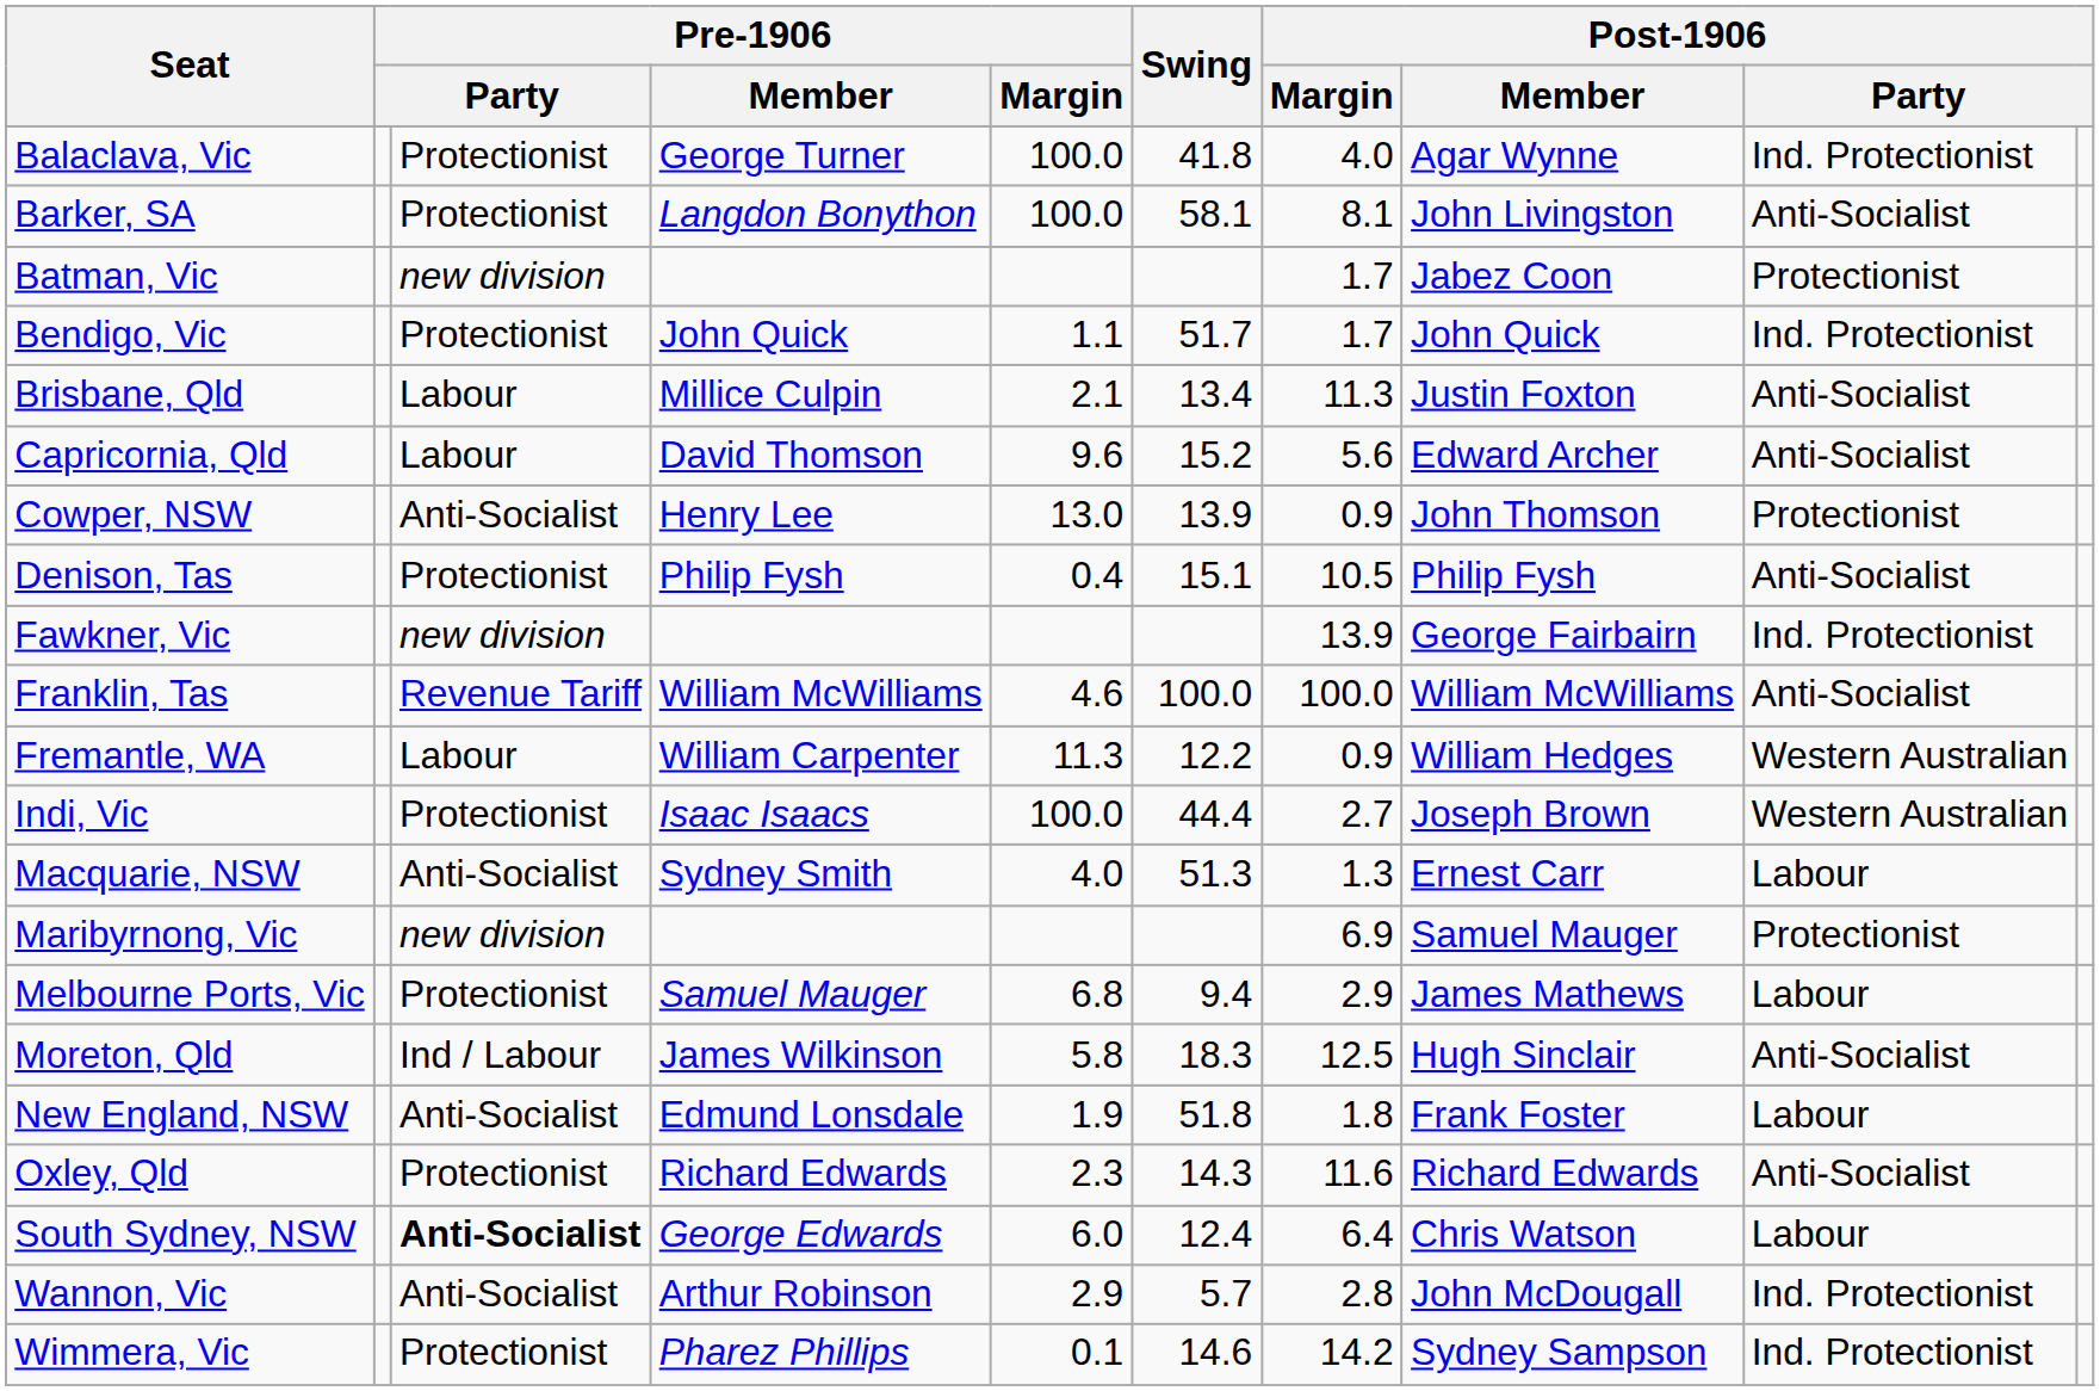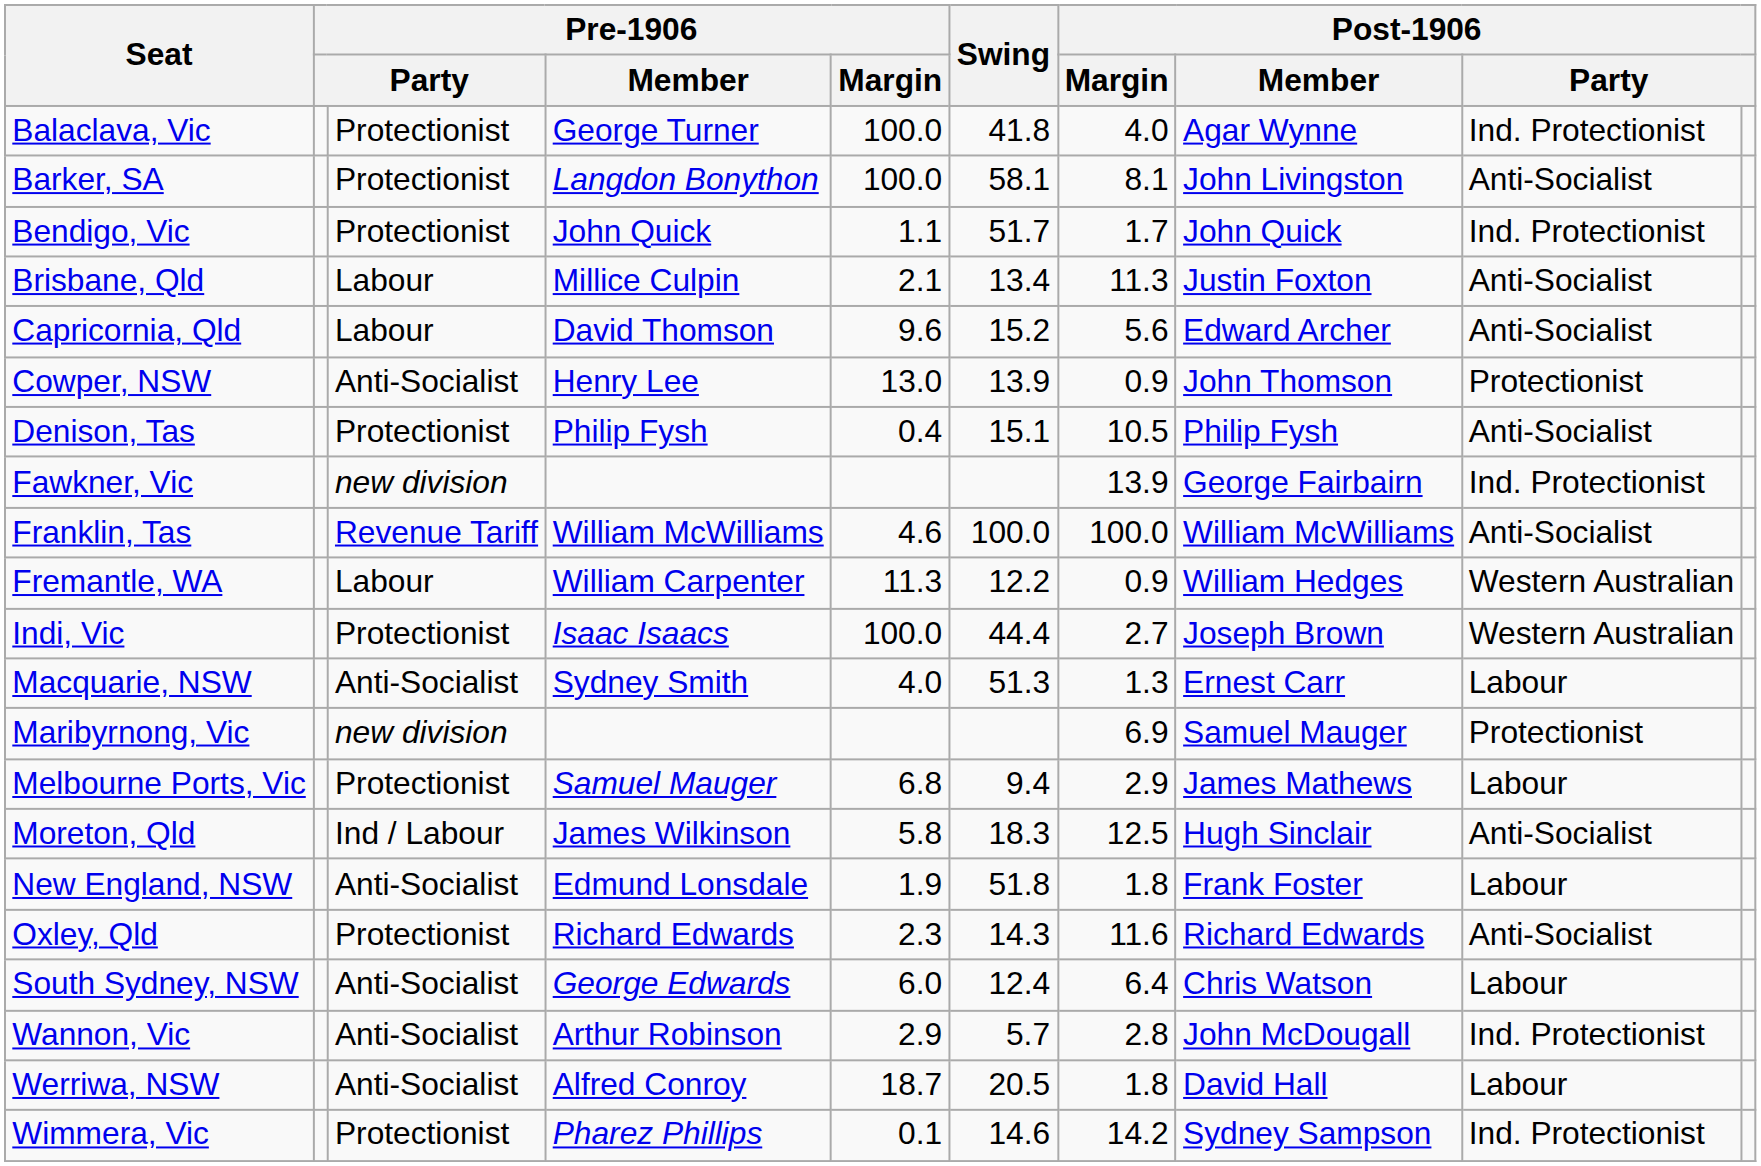 <table class="wikitable">
 <tr>
 <th rowspan="2">Seat</th>
 <th colspan="4">Pre-1906</th>
 <th rowspan="2">Swing</th>
 <th colspan="4">Post-1906</th>
 </tr>
 <tr>
 <th colspan="2">Party</th>
 <th>Member</th>
 <th>Margin</th>
 <th>Margin</th>
 <th>Member</th>
 <th colspan="2">Party</th>
 </tr>
 <tr>
 <td><a href='#'>Balaclava, Vic</a></td>
 <td></td>
 <td>Protectionist</td>
 <td><a href='#'>George Turner</a></td>
 <td style="text-align:right;">100.0</td>
 <td style="text-align:right;">41.8</td>
 <td style="text-align:right;">4.0</td>
 <td><a href='#'>Agar Wynne</a></td>
 <td>Ind. Protectionist</td>
 <td></td>
 </tr>
 <tr>
 <td><a href='#'>Barker, SA</a></td>
 <td></td>
 <td>Protectionist</td>
 <td><em><a href='#'>Langdon Bonython</a></em></td>
 <td style="text-align:right;">100.0</td>
 <td style="text-align:right;">58.1</td>
 <td style="text-align:right;">8.1</td>
 <td><a href='#'>John Livingston</a></td>
 <td>Anti-Socialist</td>
-<td></td>
-</tr>
-<tr>
-<td><a href='#'>Batman, Vic</a></td>
-<td></td>
-<td><em>new division</em></td>
-<td></td>
-<td></td>
-<td></td>
-<td style="text-align:right;">1.7</td>
-<td><a href='#'>Jabez Coon</a></td>
-<td>Protectionist</td>
 <td></td>
 </tr>
 <tr>
 <td><a href='#'>Bendigo, Vic</a></td>
 <td></td>
 <td>Protectionist</td>
 <td><a href='#'>John Quick</a></td>
 <td style="text-align:right;">1.1</td>
 <td style="text-align:right;">51.7</td>
 <td style="text-align:right;">1.7</td>
 <td><a href='#'>John Quick</a></td>
 <td>Ind. Protectionist</td>
 <td></td>
 </tr>
 <tr>
 <td><a href='#'>Brisbane, Qld</a></td>
 <td></td>
 <td>Labour</td>
 <td><a href='#'>Millice Culpin</a></td>
 <td style="text-align:right;">2.1</td>
 <td style="text-align:right;">13.4</td>
 <td style="text-align:right;">11.3</td>
 <td><a href='#'>Justin Foxton</a></td>
 <td>Anti-Socialist</td>
 <td></td>
 </tr>
 <tr>
 <td><a href='#'>Capricornia, Qld</a></td>
 <td></td>
 <td>Labour</td>
 <td><a href='#'>David Thomson</a></td>
 <td style="text-align:right;">9.6</td>
 <td style="text-align:right;">15.2</td>
 <td style="text-align:right;">5.6</td>
 <td><a href='#'>Edward Archer</a></td>
 <td>Anti-Socialist</td>
 <td></td>
 </tr>
 <tr>
 <td><a href='#'>Cowper, NSW</a></td>
 <td></td>
 <td>Anti-Socialist</td>
 <td><a href='#'>Henry Lee</a></td>
 <td style="text-align:right;">13.0</td>
 <td style="text-align:right;">13.9</td>
 <td style="text-align:right;">0.9</td>
 <td><a href='#'>John Thomson</a></td>
 <td>Protectionist</td>
 <td></td>
 </tr>
 <tr>
 <td><a href='#'>Denison, Tas</a></td>
 <td></td>
 <td>Protectionist</td>
 <td><a href='#'>Philip Fysh</a></td>
 <td style="text-align:right;">0.4</td>
 <td style="text-align:right;">15.1</td>
 <td style="text-align:right;">10.5</td>
 <td><a href='#'>Philip Fysh</a></td>
 <td>Anti-Socialist</td>
 <td></td>
 </tr>
 <tr>
 <td><a href='#'>Fawkner, Vic</a></td>
 <td></td>
 <td><em>new division</em></td>
 <td></td>
 <td></td>
 <td></td>
 <td style="text-align:right;">13.9</td>
 <td><a href='#'>George Fairbairn</a></td>
 <td>Ind. Protectionist</td>
 <td></td>
 </tr>
 <tr>
 <td><a href='#'>Franklin, Tas</a></td>
 <td></td>
 <td><a href='#'>Revenue Tariff</a></td>
 <td><a href='#'>William McWilliams</a></td>
 <td style="text-align:right;">4.6</td>
 <td style="text-align:right;">100.0</td>
 <td style="text-align:right;">100.0</td>
 <td><a href='#'>William McWilliams</a></td>
 <td>Anti-Socialist</td>
 <td></td>
 </tr>
 <tr>
 <td><a href='#'>Fremantle, WA</a></td>
 <td></td>
 <td>Labour</td>
 <td><a href='#'>William Carpenter</a></td>
 <td style="text-align:right;">11.3</td>
 <td style="text-align:right;">12.2</td>
 <td style="text-align:right;">0.9</td>
 <td><a href='#'>William Hedges</a></td>
 <td>Western Australian</td>
 <td></td>
 </tr>
 <tr>
 <td><a href='#'>Indi, Vic</a></td>
 <td></td>
 <td>Protectionist</td>
 <td><em><a href='#'>Isaac Isaacs</a></em></td>
 <td style="text-align:right;">100.0</td>
 <td style="text-align:right;">44.4</td>
 <td style="text-align:right;">2.7</td>
 <td><a href='#'>Joseph Brown</a></td>
 <td>Western Australian</td>
 <td></td>
 </tr>
 <tr>
 <td><a href='#'>Macquarie, NSW</a></td>
 <td></td>
 <td>Anti-Socialist</td>
 <td><a href='#'>Sydney Smith</a></td>
 <td style="text-align:right;">4.0</td>
 <td style="text-align:right;">51.3</td>
 <td style="text-align:right;">1.3</td>
 <td><a href='#'>Ernest Carr</a></td>
 <td>Labour</td>
 <td></td>
 </tr>
 <tr>
 <td><a href='#'>Maribyrnong, Vic</a></td>
 <td></td>
 <td><em>new division</em></td>
 <td></td>
 <td></td>
 <td></td>
 <td style="text-align:right;">6.9</td>
 <td><a href='#'>Samuel Mauger</a></td>
 <td>Protectionist</td>
 <td></td>
 </tr>
 <tr>
 <td><a href='#'>Melbourne Ports, Vic</a></td>
 <td></td>
 <td>Protectionist</td>
 <td><em><a href='#'>Samuel Mauger</a></em></td>
 <td style="text-align:right;">6.8</td>
 <td style="text-align:right;">9.4</td>
 <td style="text-align:right;">2.9</td>
 <td><a href='#'>James Mathews</a></td>
 <td>Labour</td>
 <td></td>
 </tr>
 <tr>
 <td><a href='#'>Moreton, Qld</a></td>
 <td></td>
 <td>Ind / Labour</td>
 <td><a href='#'>James Wilkinson</a></td>
 <td style="text-align:right;">5.8</td>
 <td style="text-align:right;">18.3</td>
 <td style="text-align:right;">12.5</td>
 <td><a href='#'>Hugh Sinclair</a></td>
 <td>Anti-Socialist</td>
 <td></td>
 </tr>
 <tr>
 <td><a href='#'>New England, NSW</a></td>
 <td></td>
 <td>Anti-Socialist</td>
 <td><a href='#'>Edmund Lonsdale</a></td>
 <td style="text-align:right;">1.9</td>
 <td style="text-align:right;">51.8</td>
 <td style="text-align:right;">1.8</td>
 <td><a href='#'>Frank Foster</a></td>
 <td>Labour</td>
 <td></td>
 </tr>
 <tr>
 <td><a href='#'>Oxley, Qld</a></td>
 <td></td>
 <td>Protectionist</td>
 <td><a href='#'>Richard Edwards</a></td>
 <td style="text-align:right;">2.3</td>
 <td style="text-align:right;">14.3</td>
 <td style="text-align:right;">11.6</td>
 <td><a href='#'>Richard Edwards</a></td>
 <td>Anti-Socialist</td>
 <td></td>
 </tr>
 <tr>
 <td><a href='#'>South Sydney, NSW</a></td>
 <td></td>
-<td><strong>Anti-Socialist</strong></td>
+<td>Anti-Socialist</td>
 <td><em><a href='#'>George Edwards</a></em></td>
 <td style="text-align:right;">6.0</td>
 <td style="text-align:right;">12.4</td>
 <td style="text-align:right;">6.4</td>
 <td><a href='#'>Chris Watson</a></td>
 <td>Labour</td>
 <td></td>
 </tr>
 <tr>
 <td><a href='#'>Wannon, Vic</a></td>
 <td></td>
 <td>Anti-Socialist</td>
 <td><a href='#'>Arthur Robinson</a></td>
 <td style="text-align:right;">2.9</td>
 <td style="text-align:right;">5.7</td>
 <td style="text-align:right;">2.8</td>
 <td><a href='#'>John McDougall</a></td>
 <td>Ind. Protectionist</td>
 <td></td>
 </tr>
 <tr>
+<td><a href='#'>Werriwa, NSW</a></td>
+<td></td>
+<td>Anti-Socialist</td>
+<td><a href='#'>Alfred Conroy</a></td>
+<td style="text-align:right;">18.7</td>
+<td style="text-align:right;">20.5</td>
+<td style="text-align:right;">1.8</td>
+<td><a href='#'>David Hall</a></td>
+<td>Labour</td>
+<td></td>
+</tr>
+<tr>
 <td><a href='#'>Wimmera, Vic</a></td>
 <td></td>
 <td>Protectionist</td>
 <td><em><a href='#'>Pharez Phillips</a></em></td>
 <td style="text-align:right;">0.1</td>
 <td style="text-align:right;">14.6</td>
 <td style="text-align:right;">14.2</td>
 <td><a href='#'>Sydney Sampson</a></td>
 <td>Ind. Protectionist</td>
 <td></td>
 </tr>
 <tr>
 </tr>
 </table>
